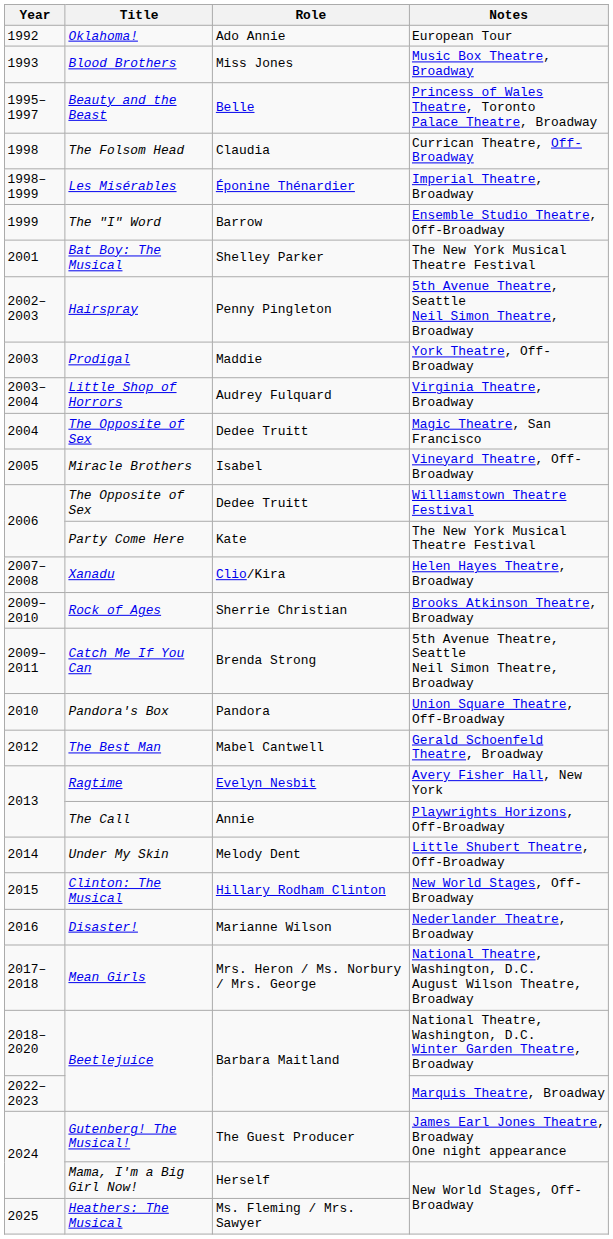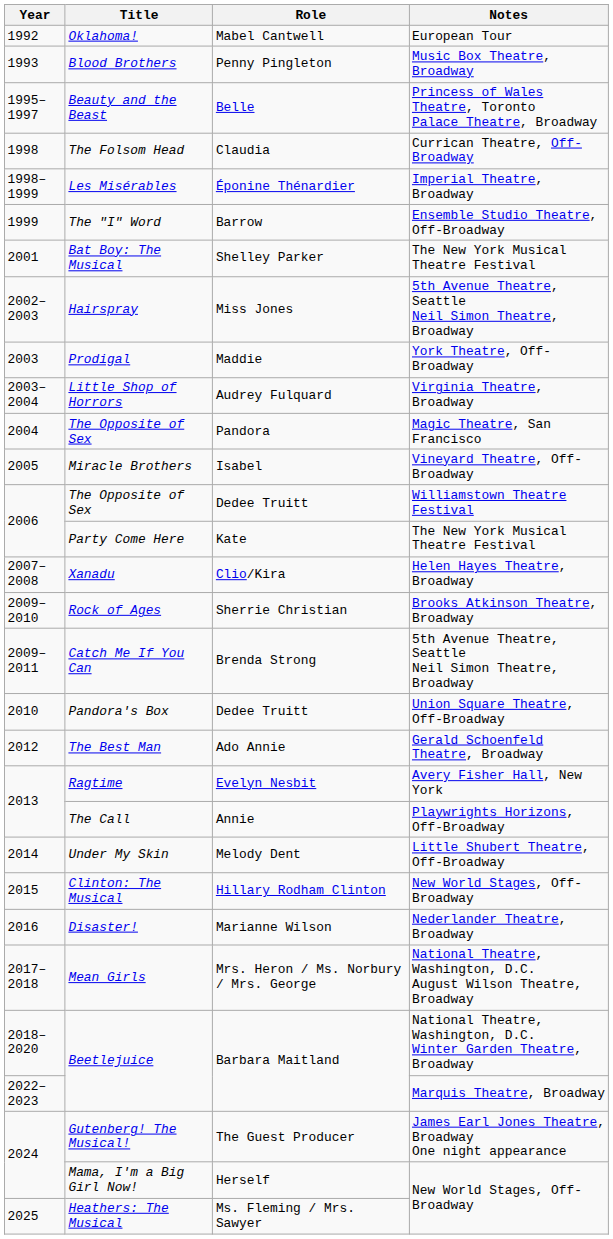 <table class="wikitable sortable">
 <tr>
 <th>Year</th>
 <th>Title</th>
 <th>Role</th>
 <th>Notes</th>
 </tr>
 <tr>
 <td>1992</td>
 <td><em><a href='#'>Oklahoma!</a></em></td>
-<td>Ado Annie</td>
+<td>Mabel Cantwell</td>
 <td>European Tour</td>
 </tr>
 <tr>
 <td>1993</td>
 <td><a href='#'><em>Blood Brothers</em></a></td>
-<td>Miss Jones</td>
+<td>Penny Pingleton</td>
 <td><a href='#'>Music Box Theatre</a>, <a href='#'>Broadway</a></td>
 </tr>
 <tr>
 <td>1995–1997</td>
 <td><a href='#'><em>Beauty and the Beast</em></a></td>
 <td><a href='#'>Belle</a></td>
 <td><a href='#'>Princess of Wales Theatre</a>, Toronto<br><a href='#'>Palace Theatre</a>, Broadway</td>
 </tr>
 <tr>
 <td>1998</td>
 <td><em>The Folsom Head</em></td>
 <td>Claudia</td>
 <td>Currican Theatre, <a href='#'>Off-Broadway</a></td>
 </tr>
 <tr>
 <td>1998–1999</td>
 <td><a href='#'><em>Les Misérables</em></a></td>
 <td><a href='#'>Éponine Thénardier</a></td>
 <td><a href='#'>Imperial Theatre</a>, Broadway</td>
 </tr>
 <tr>
 <td>1999</td>
 <td><em>The "I" Word</em></td>
 <td>Barrow</td>
 <td><a href='#'>Ensemble Studio Theatre</a>, Off-Broadway</td>
 </tr>
 <tr>
 <td>2001</td>
 <td><em><a href='#'>Bat Boy: The Musical</a></em></td>
 <td>Shelley Parker</td>
 <td>The New York Musical Theatre Festival</td>
 </tr>
 <tr>
 <td>2002–2003</td>
 <td><a href='#'><em>Hairspray</em></a></td>
-<td>Penny Pingleton</td>
+<td>Miss Jones</td>
 <td><a href='#'>5th Avenue Theatre</a>, Seattle<br><a href='#'>Neil Simon Theatre</a>, Broadway</td>
 </tr>
 <tr>
 <td>2003</td>
 <td><a href='#'><em>Prodigal</em></a></td>
 <td>Maddie</td>
 <td><a href='#'>York Theatre</a>, Off-Broadway</td>
 </tr>
 <tr>
 <td>2003–2004</td>
 <td><a href='#'><em>Little Shop of Horrors</em></a></td>
 <td>Audrey Fulquard</td>
 <td><a href='#'>Virginia Theatre</a>, Broadway</td>
 </tr>
 <tr>
 <td>2004</td>
 <td><em><a href='#'>The Opposite of Sex</a></em></td>
-<td>Dedee Truitt</td>
+<td>Pandora</td>
 <td><a href='#'>Magic Theatre</a>, San Francisco</td>
 </tr>
 <tr>
 <td>2005</td>
 <td><em>Miracle Brothers</em></td>
 <td>Isabel</td>
 <td><a href='#'>Vineyard Theatre</a>, Off-Broadway</td>
 </tr>
 <tr>
 <td rowspan="2">2006</td>
 <td><em>The Opposite of Sex</em></td>
 <td>Dedee Truitt</td>
 <td><a href='#'>Williamstown Theatre Festival</a></td>
 </tr>
 <tr>
 <td><em>Party Come Here</em></td>
 <td>Kate</td>
 <td>The New York Musical Theatre Festival</td>
 </tr>
 <tr>
 <td>2007–2008</td>
 <td><a href='#'><em>Xanadu</em></a></td>
 <td><a href='#'>Clio</a>/Kira</td>
 <td><a href='#'>Helen Hayes Theatre</a>, Broadway</td>
 </tr>
 <tr>
 <td>2009–2010</td>
 <td><a href='#'><em>Rock of Ages</em></a></td>
 <td>Sherrie Christian</td>
 <td><a href='#'>Brooks Atkinson Theatre</a>, Broadway</td>
 </tr>
 <tr>
 <td>2009–2011</td>
 <td><a href='#'><em>Catch Me If You Can</em></a></td>
 <td>Brenda Strong</td>
 <td>5th Avenue Theatre, Seattle<br>Neil Simon Theatre, Broadway</td>
 </tr>
 <tr>
 <td>2010</td>
 <td><em>Pandora's Box</em></td>
-<td>Pandora</td>
+<td>Dedee Truitt</td>
 <td><a href='#'>Union Square Theatre</a>, Off-Broadway</td>
 </tr>
 <tr>
 <td>2012</td>
 <td><a href='#'><em>The Best Man</em></a></td>
-<td>Mabel Cantwell</td>
+<td>Ado Annie</td>
 <td><a href='#'>Gerald Schoenfeld Theatre</a>, Broadway</td>
 </tr>
 <tr>
 <td rowspan="2">2013</td>
 <td><a href='#'><em>Ragtime</em></a></td>
 <td><a href='#'>Evelyn Nesbit</a></td>
 <td><a href='#'>Avery Fisher Hall</a>, New York</td>
 </tr>
 <tr>
 <td><em>The Call</em></td>
 <td>Annie</td>
 <td><a href='#'>Playwrights Horizons</a>, Off-Broadway</td>
 </tr>
 <tr>
 <td>2014</td>
 <td><em>Under My Skin</em></td>
 <td>Melody Dent</td>
 <td><a href='#'>Little Shubert Theatre</a>, Off-Broadway</td>
 </tr>
 <tr>
 <td>2015</td>
 <td><em><a href='#'>Clinton: The Musical</a></em></td>
 <td><a href='#'>Hillary Rodham Clinton</a></td>
 <td><a href='#'>New World Stages</a>, Off-Broadway</td>
 </tr>
 <tr>
 <td>2016</td>
 <td><a href='#'><em>Disaster!</em></a></td>
 <td>Marianne Wilson</td>
 <td><a href='#'>Nederlander Theatre</a>, Broadway</td>
 </tr>
 <tr>
 <td>2017–2018</td>
 <td><a href='#'><em>Mean Girls</em></a></td>
 <td>Mrs. Heron / Ms. Norbury / Mrs. George</td>
 <td><a href='#'>National Theatre</a>, Washington, D.C.<br>August Wilson Theatre, Broadway</td>
 </tr>
 <tr>
 <td>2018–2020</td>
 <td rowspan="2"><em><a href='#'>Beetlejuice</a></em></td>
 <td rowspan="2">Barbara Maitland</td>
 <td>National Theatre, Washington, D.C.<br><a href='#'>Winter Garden Theatre</a>, Broadway</td>
 </tr>
 <tr>
 <td>2022–2023</td>
 <td><a href='#'>Marquis Theatre</a>, Broadway</td>
 </tr>
 <tr>
 <td rowspan="2">2024</td>
 <td><a href='#'><em>Gutenberg! The Musical!</em></a></td>
 <td>The Guest Producer</td>
 <td><a href='#'>James Earl Jones Theatre</a>, Broadway<br>One night appearance</td>
 </tr>
 <tr>
 <td><em>Mama, I'm a Big Girl Now!</em></td>
 <td>Herself</td>
 <td rowspan=2>New World Stages, Off-Broadway</td>
 </tr>
 <tr>
 <td>2025</td>
 <td><em><a href='#'>Heathers: The Musical</a></em></td>
 <td>Ms. Fleming / Mrs. Sawyer</td>
 </tr>
 </table>
